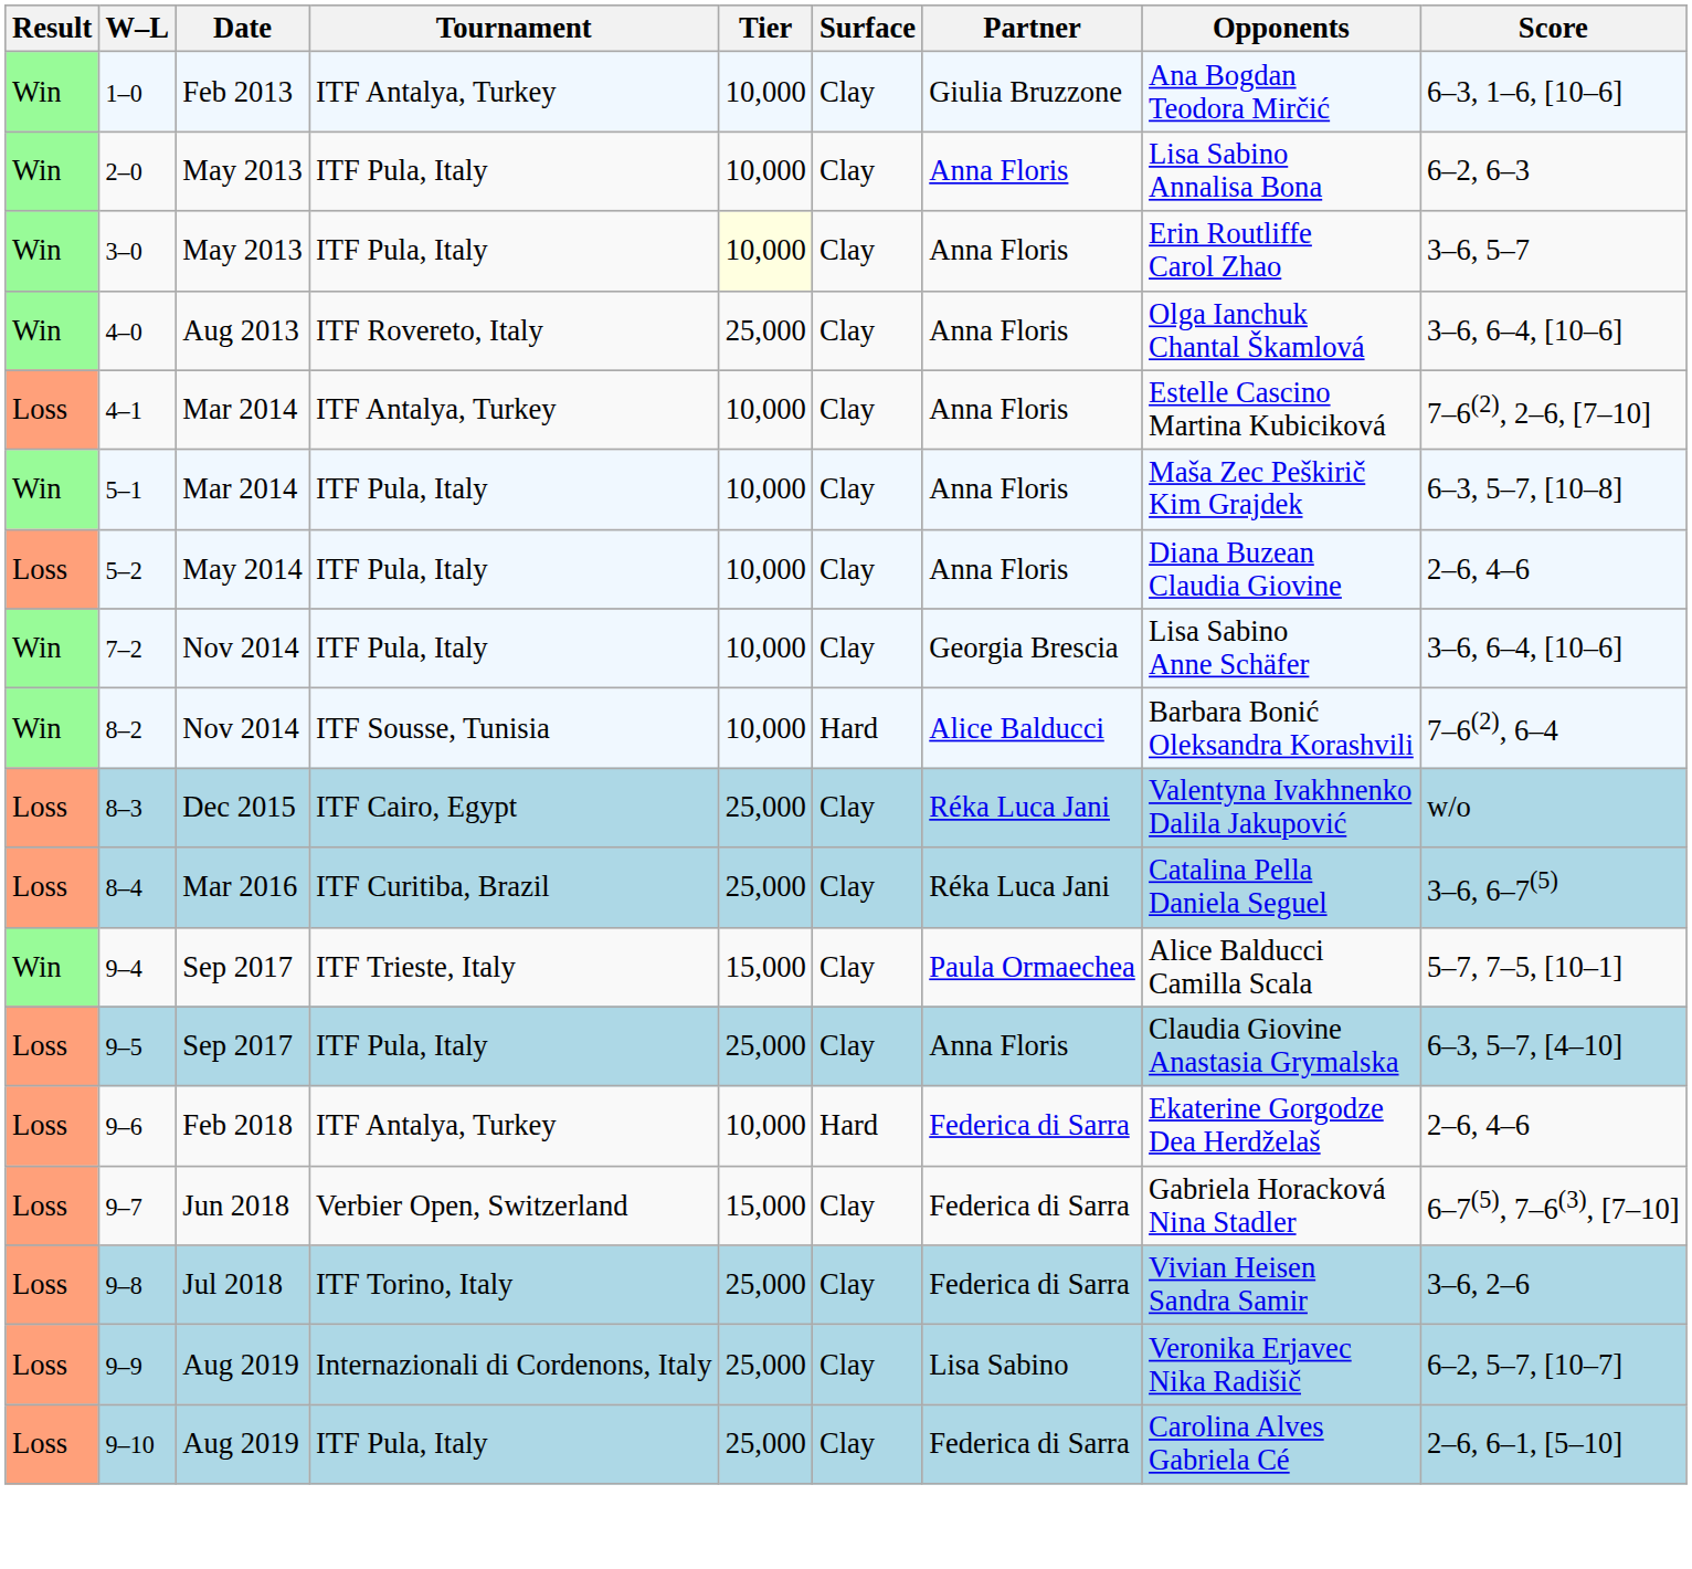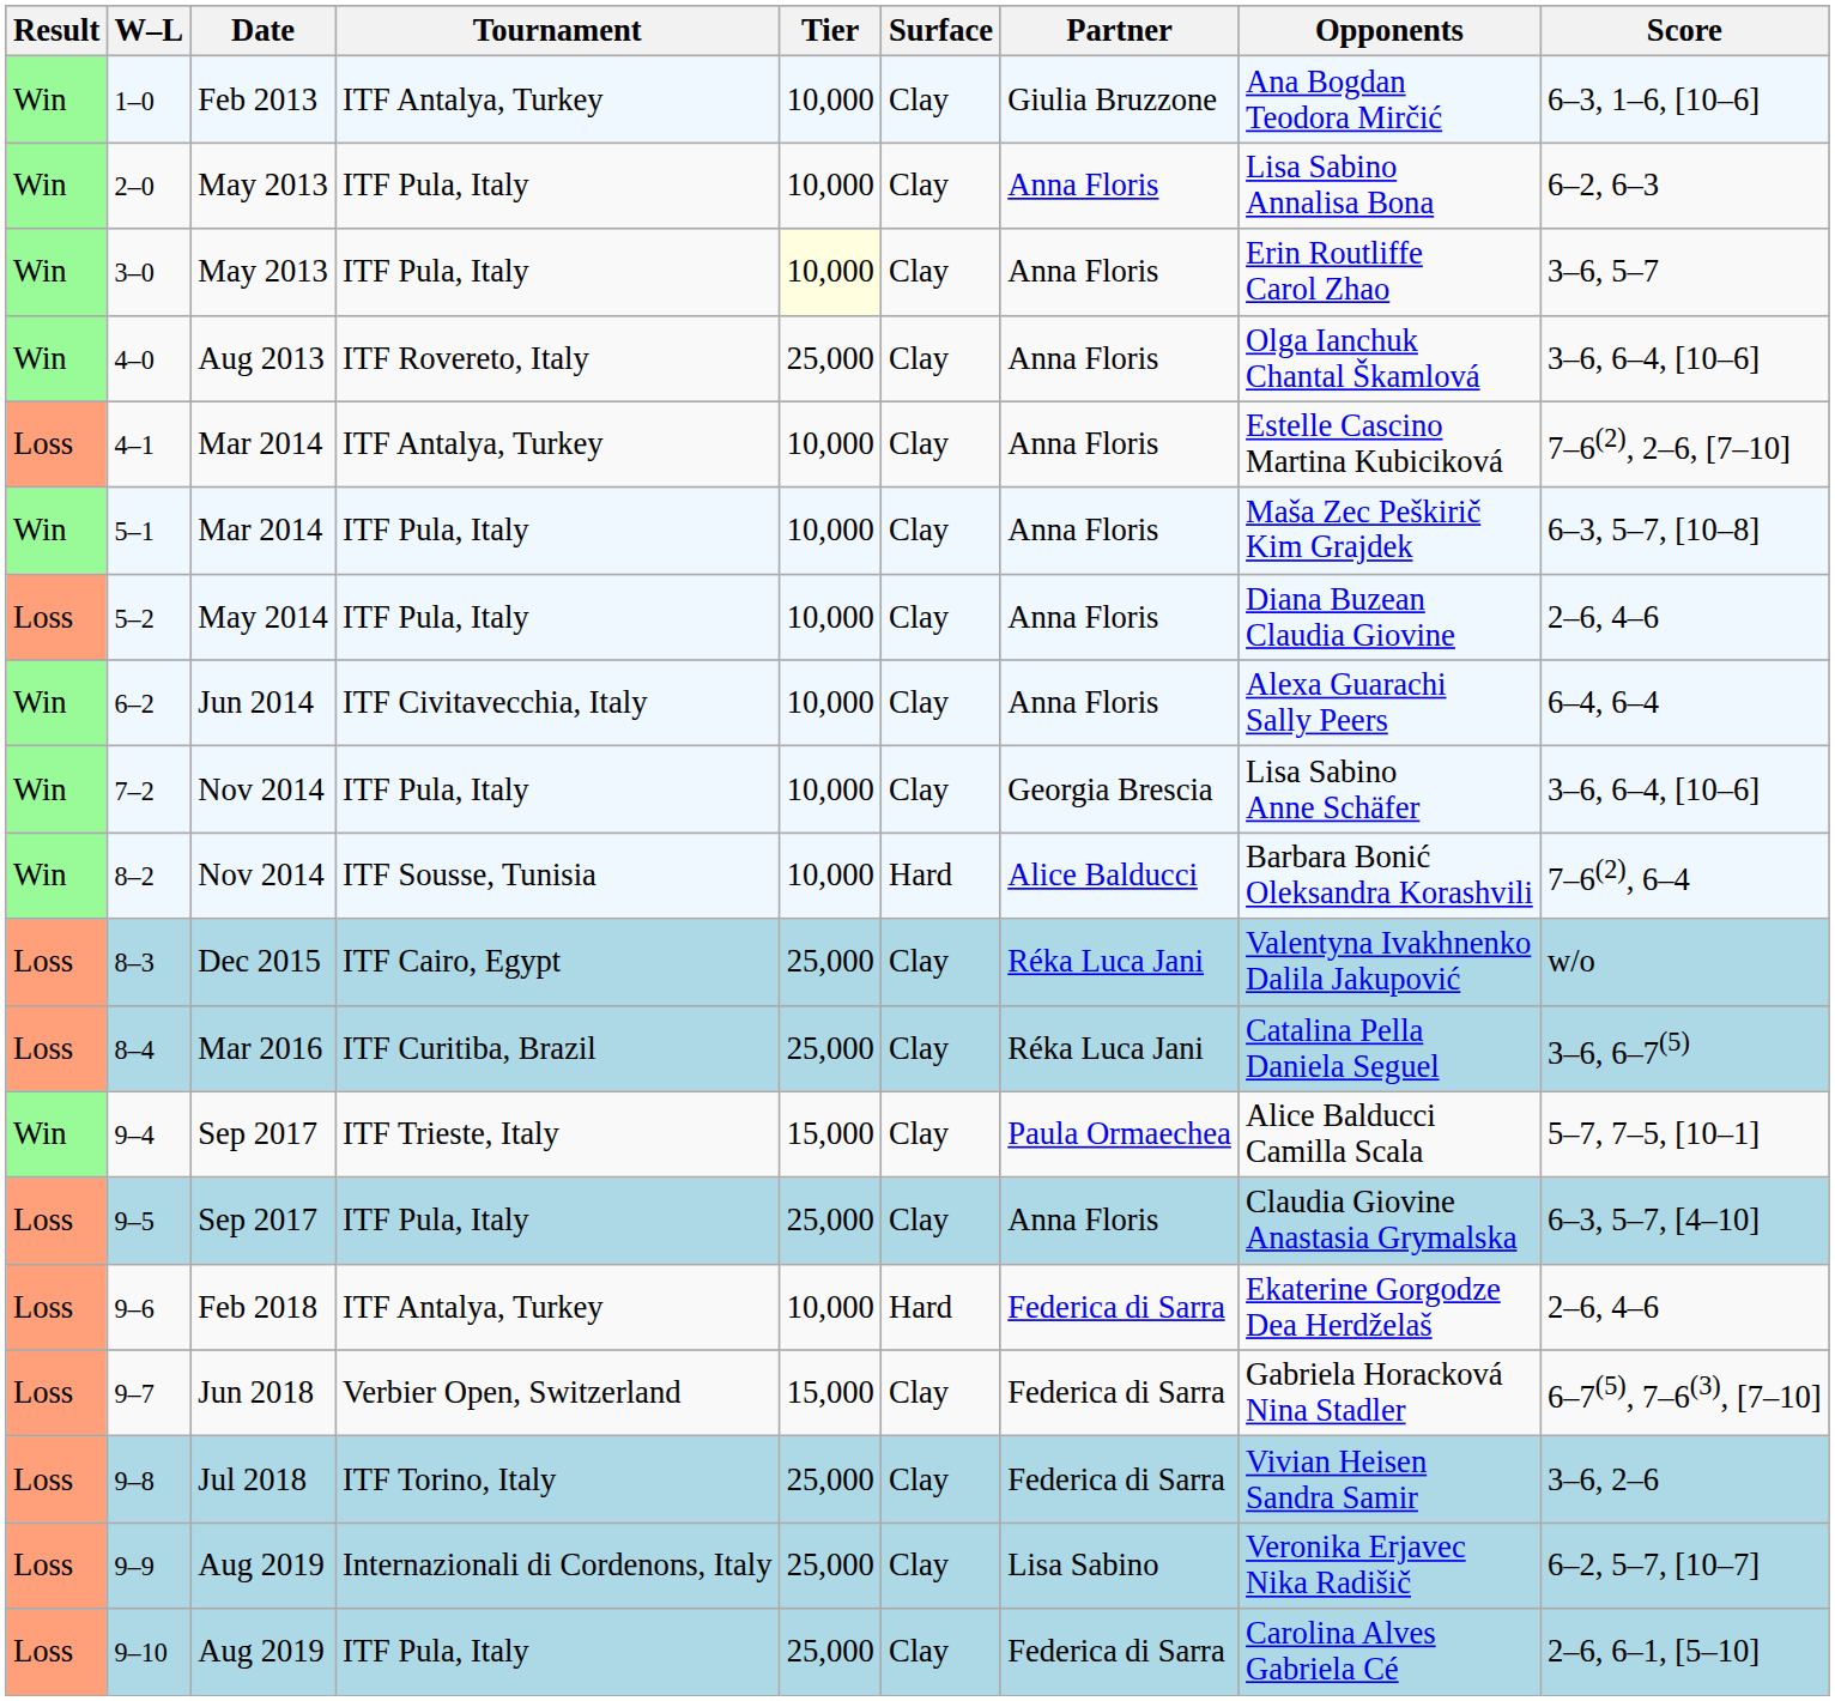 <table class="sortable wikitable">
 <tr>
 <th>Result</th>
 <th class="unsortable">W–L</th>
 <th>Date</th>
 <th>Tournament</th>
 <th>Tier</th>
 <th>Surface</th>
 <th>Partner</th>
 <th>Opponents</th>
 <th class="unsortable">Score</th>
 </tr>
 <tr style="background:#f0f8ff;">
 <td style="background:#98fb98;">Win</td>
 <td><small>1–0</small></td>
 <td>Feb 2013</td>
 <td>ITF Antalya, Turkey</td>
 <td>10,000</td>
 <td>Clay</td>
 <td> Giulia Bruzzone</td>
 <td> <a href='#'>Ana Bogdan</a> <br>  <a href='#'>Teodora Mirčić</a></td>
 <td>6–3, 1–6, [10–6]</td>
 </tr>
 <tr>
 <td style="background:#98fb98;">Win</td>
 <td><small>2–0</small></td>
 <td>May 2013</td>
 <td>ITF Pula, Italy</td>
 <td>10,000</td>
 <td>Clay</td>
 <td> <a href='#'>Anna Floris</a></td>
 <td> <a href='#'>Lisa Sabino</a> <br>  <a href='#'>Annalisa Bona</a></td>
 <td>6–2, 6–3</td>
 </tr>
 <tr>
 <td style="background:#98fb98;">Win</td>
 <td><small>3–0</small></td>
 <td>May 2013</td>
 <td>ITF Pula, Italy</td>
 <td style="background: lightyellow;">10,000</td>
 <td>Clay</td>
 <td> Anna Floris</td>
 <td> <a href='#'>Erin Routliffe</a> <br>  <a href='#'>Carol Zhao</a></td>
 <td>3–6, 5–7</td>
 </tr>
 <tr>
 <td style="background:#98fb98;">Win</td>
 <td><small>4–0</small></td>
 <td>Aug 2013</td>
 <td>ITF Rovereto, Italy</td>
 <td>25,000</td>
 <td>Clay</td>
 <td> Anna Floris</td>
 <td> <a href='#'>Olga Ianchuk</a> <br>  <a href='#'>Chantal Škamlová</a></td>
 <td>3–6, 6–4, [10–6]</td>
 </tr>
 <tr>
 <td style="background:#ffa07a;">Loss</td>
 <td><small>4–1</small></td>
 <td>Mar 2014</td>
 <td>ITF Antalya, Turkey</td>
 <td>10,000</td>
 <td>Clay</td>
 <td> Anna Floris</td>
 <td> <a href='#'>Estelle Cascino</a> <br>  Martina Kubiciková</td>
 <td>7–6<sup>(2)</sup>, 2–6, [7–10]</td>
 </tr>
 <tr style="background:#f0f8ff;">
 <td style="background:#98fb98;">Win</td>
 <td><small>5–1</small></td>
 <td>Mar 2014</td>
 <td>ITF Pula, Italy</td>
 <td>10,000</td>
 <td>Clay</td>
 <td> Anna Floris</td>
 <td> <a href='#'>Maša Zec Peškirič</a> <br>  <a href='#'>Kim Grajdek</a></td>
 <td>6–3, 5–7, [10–8]</td>
 </tr>
 <tr style="background:#f0f8ff;">
 <td style="background:#ffa07a;">Loss</td>
 <td><small>5–2</small></td>
 <td>May 2014</td>
 <td>ITF Pula, Italy</td>
 <td>10,000</td>
 <td>Clay</td>
 <td> Anna Floris</td>
 <td> <a href='#'>Diana Buzean</a> <br>  <a href='#'>Claudia Giovine</a></td>
 <td>2–6, 4–6</td>
+</tr>
+<tr style="background:#f0f8ff;">
+<td style="background:#98fb98;">Win</td>
+<td><small>6–2</small></td>
+<td>Jun 2014</td>
+<td>ITF Civitavecchia, Italy</td>
+<td>10,000</td>
+<td>Clay</td>
+<td> Anna Floris</td>
+<td> <a href='#'>Alexa Guarachi</a> <br>  <a href='#'>Sally Peers</a></td>
+<td>6–4, 6–4</td>
 </tr>
 <tr style="background:#f0f8ff;">
 <td style="background:#98fb98;">Win</td>
 <td><small>7–2</small></td>
 <td>Nov 2014</td>
 <td>ITF Pula, Italy</td>
 <td>10,000</td>
 <td>Clay</td>
 <td> Georgia Brescia</td>
 <td> Lisa Sabino <br>  <a href='#'>Anne Schäfer</a></td>
 <td>3–6, 6–4, [10–6]</td>
 </tr>
 <tr style="background:#f0f8ff;">
 <td style="background:#98fb98;">Win</td>
 <td><small>8–2</small></td>
 <td>Nov 2014</td>
 <td>ITF Sousse, Tunisia</td>
 <td>10,000</td>
 <td>Hard</td>
 <td> <a href='#'>Alice Balducci</a></td>
 <td> Barbara Bonić <br>  <a href='#'>Oleksandra Korashvili</a></td>
 <td>7–6<sup>(2)</sup>, 6–4</td>
 </tr>
 <tr style="background:lightblue;">
 <td style="background:#ffa07a;">Loss</td>
 <td><small>8–3</small></td>
 <td>Dec 2015</td>
 <td>ITF Cairo, Egypt</td>
 <td>25,000</td>
 <td>Clay</td>
 <td> <a href='#'>Réka Luca Jani</a></td>
 <td> <a href='#'>Valentyna Ivakhnenko</a> <br>  <a href='#'>Dalila Jakupović</a></td>
 <td>w/o</td>
 </tr>
 <tr style="background:lightblue;">
 <td style="background:#ffa07a;">Loss</td>
 <td><small>8–4</small></td>
 <td>Mar 2016</td>
 <td>ITF Curitiba, Brazil</td>
 <td>25,000</td>
 <td>Clay</td>
 <td> Réka Luca Jani</td>
 <td> <a href='#'>Catalina Pella</a> <br>  <a href='#'>Daniela Seguel</a></td>
 <td>3–6, 6–7<sup>(5)</sup></td>
 </tr>
 <tr>
 <td style="background:#98fb98;">Win</td>
 <td><small>9–4</small></td>
 <td>Sep 2017</td>
 <td>ITF Trieste, Italy</td>
 <td>15,000</td>
 <td>Clay</td>
 <td> <a href='#'>Paula Ormaechea</a></td>
 <td> Alice Balducci <br>  Camilla Scala</td>
 <td>5–7, 7–5, [10–1]</td>
 </tr>
 <tr style="background:lightblue;">
 <td style="background:#ffa07a;">Loss</td>
 <td><small>9–5</small></td>
 <td>Sep 2017</td>
 <td>ITF Pula, Italy</td>
 <td>25,000</td>
 <td>Clay</td>
 <td> Anna Floris</td>
 <td> Claudia Giovine <br>  <a href='#'>Anastasia Grymalska</a></td>
 <td>6–3, 5–7, [4–10]</td>
 </tr>
 <tr>
 <td style="background:#ffa07a;">Loss</td>
 <td><small>9–6</small></td>
 <td>Feb 2018</td>
 <td>ITF Antalya, Turkey</td>
 <td>10,000</td>
 <td>Hard</td>
 <td> <a href='#'>Federica di Sarra</a></td>
 <td> <a href='#'>Ekaterine Gorgodze</a> <br>  <a href='#'>Dea Herdželaš</a></td>
 <td>2–6, 4–6</td>
 </tr>
 <tr>
 <td style="background:#ffa07a;">Loss</td>
 <td><small>9–7</small></td>
 <td>Jun 2018</td>
 <td>Verbier Open, Switzerland</td>
 <td>15,000</td>
 <td>Clay</td>
 <td> Federica di Sarra</td>
 <td> Gabriela Horacková <br>  <a href='#'>Nina Stadler</a></td>
 <td>6–7<sup>(5)</sup>, 7–6<sup>(3)</sup>, [7–10]</td>
 </tr>
 <tr style="background:lightblue;">
 <td style="background:#ffa07a;">Loss</td>
 <td><small>9–8</small></td>
 <td>Jul 2018</td>
 <td>ITF Torino, Italy</td>
 <td>25,000</td>
 <td>Clay</td>
 <td> Federica di Sarra</td>
 <td> <a href='#'>Vivian Heisen</a> <br>  <a href='#'>Sandra Samir</a></td>
 <td>3–6, 2–6</td>
 </tr>
 <tr style="background:lightblue;">
 <td style="background:#ffa07a;">Loss</td>
 <td><small>9–9</small></td>
 <td>Aug 2019</td>
 <td>Internazionali di Cordenons, Italy</td>
 <td>25,000</td>
 <td>Clay</td>
 <td> Lisa Sabino</td>
 <td> <a href='#'>Veronika Erjavec</a> <br>  <a href='#'>Nika Radišič</a></td>
 <td>6–2, 5–7, [10–7]</td>
 </tr>
 <tr style="background:lightblue;">
 <td style="background:#ffa07a;">Loss</td>
 <td><small>9–10</small></td>
 <td>Aug 2019</td>
 <td>ITF Pula, Italy</td>
 <td>25,000</td>
 <td>Clay</td>
 <td> Federica di Sarra</td>
 <td> <a href='#'>Carolina Alves</a> <br>  <a href='#'>Gabriela Cé</a></td>
 <td>2–6, 6–1, [5–10]</td>
 </tr>
 </table>
